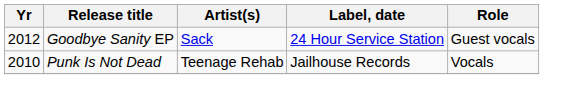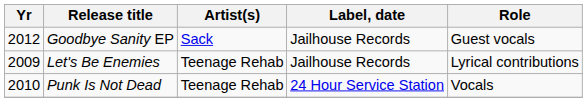 <table class="wikitable sortable" style="text-align:left;font-size:100%;">
 <tr>
 <th>Yr</th>
 <th>Release title</th>
 <th>Artist(s)</th>
 <th>Label, date</th>
 <th>Role</th>
 </tr>
 <tr>
 <td>2012</td>
 <td><em>Goodbye Sanity</em> EP</td>
 <td><a href='#'>Sack</a></td>
-<td><a href='#'>24 Hour Service Station</a></td>
+<td>Jailhouse Records</td>
 <td>Guest vocals</td>
+</tr>
+<tr>
+<td>2009</td>
+<td><em>Let's Be Enemies</em></td>
+<td>Teenage Rehab</td>
+<td>Jailhouse Records</td>
+<td>Lyrical contributions</td>
 </tr>
 <tr>
 <td>2010</td>
 <td><em> Punk Is Not Dead</em></td>
 <td>Teenage Rehab</td>
-<td>Jailhouse Records</td>
+<td><a href='#'>24 Hour Service Station</a></td>
 <td>Vocals</td>
 </tr>
 <tr>
 </tr>
 </table>
